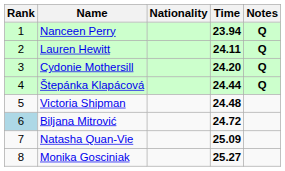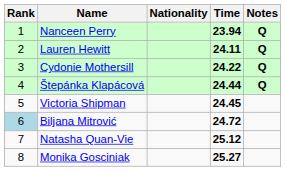 <table class="wikitable sortable" style="text-align:center">
 <tr>
 <th>Rank</th>
 <th>Name</th>
 <th>Nationality</th>
 <th>Time</th>
 <th>Notes</th>
 </tr>
 <tr bgcolor=ccffcc>
 <td>1</td>
 <td align=left><a href='#'>Nanceen Perry</a></td>
 <td align=left></td>
 <td><strong>23.94</strong></td>
 <td><strong>Q</strong></td>
 </tr>
 <tr bgcolor=ccffcc>
 <td>2</td>
 <td align=left><a href='#'>Lauren Hewitt</a></td>
 <td align=left></td>
 <td><strong>24.11</strong></td>
 <td><strong>Q</strong></td>
 </tr>
 <tr bgcolor=ccffcc>
 <td>3</td>
 <td align=left><a href='#'>Cydonie Mothersill</a></td>
 <td align=left></td>
-<td><strong>24.20</strong></td>
+<td><strong>24.22</strong></td>
 <td><strong>Q</strong></td>
 </tr>
 <tr bgcolor=ccffcc>
 <td>4</td>
 <td align=left><a href='#'>Štepánka Klapácová</a></td>
 <td align=left></td>
 <td><strong>24.44</strong></td>
 <td><strong>Q</strong></td>
 </tr>
 <tr>
 <td>5</td>
 <td align=left><a href='#'>Victoria Shipman</a></td>
 <td align=left></td>
-<td><strong>24.48</strong></td>
+<td><strong>24.45</strong></td>
 <td></td>
 </tr>
 <tr>
 <td style="background: lightblue;">6</td>
 <td align=left><a href='#'>Biljana Mitrović</a></td>
 <td align=left></td>
 <td><strong>24.72</strong></td>
 <td></td>
 </tr>
 <tr>
 <td>7</td>
 <td align=left><a href='#'>Natasha Quan-Vie</a></td>
 <td align=left></td>
-<td><strong>25.09</strong></td>
+<td><strong>25.12</strong></td>
 <td></td>
 </tr>
 <tr>
 <td>8</td>
 <td align=left><a href='#'>Monika Gosciniak</a></td>
 <td align=left></td>
 <td><strong>25.27</strong></td>
 <td></td>
 </tr>
 </table>
